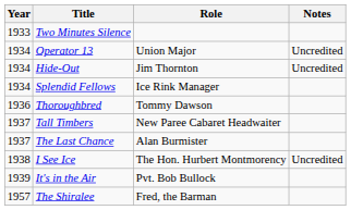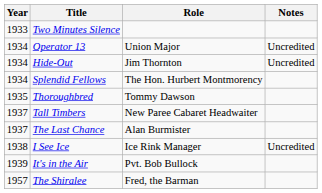 <table class="wikitable">
 <tr>
 <th>Year</th>
 <th>Title</th>
 <th>Role</th>
 <th>Notes</th>
 </tr>
 <tr>
 <td>1933</td>
 <td><em><a href='#'>Two Minutes Silence</a></em></td>
 <td></td>
 <td></td>
 </tr>
 <tr>
 <td>1934</td>
 <td><em><a href='#'>Operator 13</a></em></td>
 <td>Union Major</td>
 <td>Uncredited</td>
 </tr>
 <tr>
 <td>1934</td>
 <td><em><a href='#'>Hide-Out</a></em></td>
 <td>Jim Thornton</td>
 <td>Uncredited</td>
 </tr>
 <tr>
 <td>1934</td>
 <td><em><a href='#'>Splendid Fellows</a></em></td>
-<td>Ice Rink Manager</td>
+<td>The Hon. Hurbert Montmorency</td>
 <td></td>
 </tr>
 <tr>
-<td>1936</td>
+<td>1935</td>
 <td><em><a href='#'>Thoroughbred</a></em></td>
 <td>Tommy Dawson</td>
 <td></td>
 </tr>
 <tr>
 <td>1937</td>
 <td><em><a href='#'>Tall Timbers</a></em></td>
 <td>New Paree Cabaret Headwaiter</td>
 <td></td>
 </tr>
 <tr>
 <td>1937</td>
 <td><em><a href='#'>The Last Chance</a></em></td>
 <td>Alan Burmister</td>
 <td></td>
 </tr>
 <tr>
 <td>1938</td>
 <td><em><a href='#'>I See Ice</a></em></td>
-<td>The Hon. Hurbert Montmorency</td>
+<td>Ice Rink Manager</td>
 <td>Uncredited</td>
 </tr>
 <tr>
 <td>1939</td>
 <td><em><a href='#'>It's in the Air</a></em></td>
 <td>Pvt. Bob Bullock</td>
 <td></td>
 </tr>
 <tr>
 <td>1957</td>
 <td><em><a href='#'>The Shiralee</a></em></td>
 <td>Fred, the Barman</td>
 <td></td>
 </tr>
 </table>
